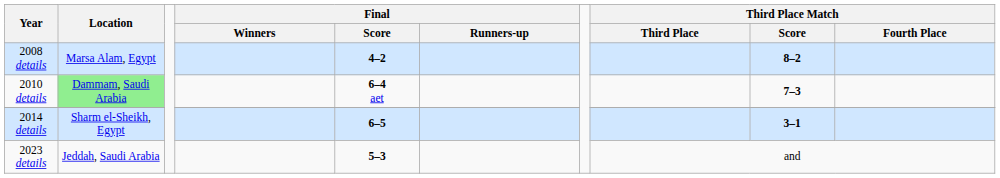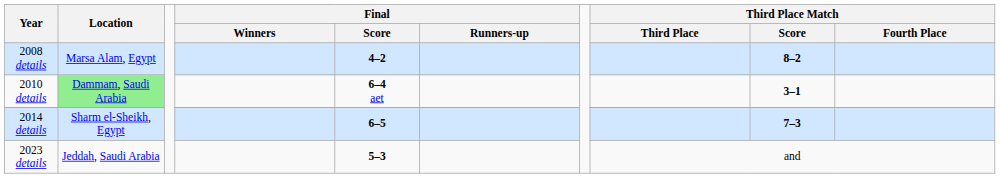 <table class="wikitable" style="font-size:90%; width: 98%; text-align: center;">
 <tr>
 <th rowspan=2 width=5%>Year</th>
 <th rowspan=2 width=10%>Location</th>
 <td width=1% rowspan=7></td>
 <th colspan=3>Final</th>
 <td width=1% rowspan=7></td>
 <th colspan=3>Third Place Match</th>
 </tr>
 <tr bgcolor=#EFEFEF>
 <th width=15%>Winners</th>
 <th width=8%>Score</th>
 <th width=15%>Runners-up</th>
 <th width=15%>Third Place</th>
 <th width=8%>Score</th>
 <th width=15%>Fourth Place</th>
 </tr>
 <tr bgcolor=#D0E7FF>
 <td align="center">2008 <br> <em><a href='#'>details</a></em></td>
 <td><a href='#'>Marsa Alam</a>, <a href='#'>Egypt</a></td>
 <td><strong></strong></td>
 <td><strong>4–2</strong></td>
 <td></td>
 <td></td>
 <td><strong>8–2</strong></td>
 <td></td>
 </tr>
 <tr>
 <td align="center">2010 <br> <em><a href='#'>details</a></em></td>
 <td style="background: lightgreen;"><a href='#'>Dammam</a>, <a href='#'>Saudi Arabia</a></td>
 <td><strong></strong></td>
 <td><strong>6–4</strong> <br> <a href='#'>aet</a></td>
 <td></td>
 <td></td>
-<td><strong>7–3</strong></td>
+<td><strong>3–1</strong></td>
 <td></td>
 </tr>
 <tr>
 </tr>
 <tr bgcolor=#D0E7FF>
 <td align="center">2014 <br> <em><a href='#'>details</a></em></td>
 <td><a href='#'>Sharm el-Sheikh</a>, <a href='#'>Egypt</a></td>
 <td><strong></strong></td>
 <td><strong>6–5</strong></td>
 <td></td>
 <td></td>
-<td><strong>3–1</strong></td>
+<td><strong>7–3</strong></td>
 <td></td>
 </tr>
 <tr>
 <td align="center">2023 <br> <em><a href='#'>details</a></em></td>
 <td><a href='#'>Jeddah</a>, <a href='#'>Saudi Arabia</a></td>
 <td></td>
 <td><strong>5–3</strong></td>
 <td></td>
 <td colspan=3> and </td>
 </tr>
 </table>
